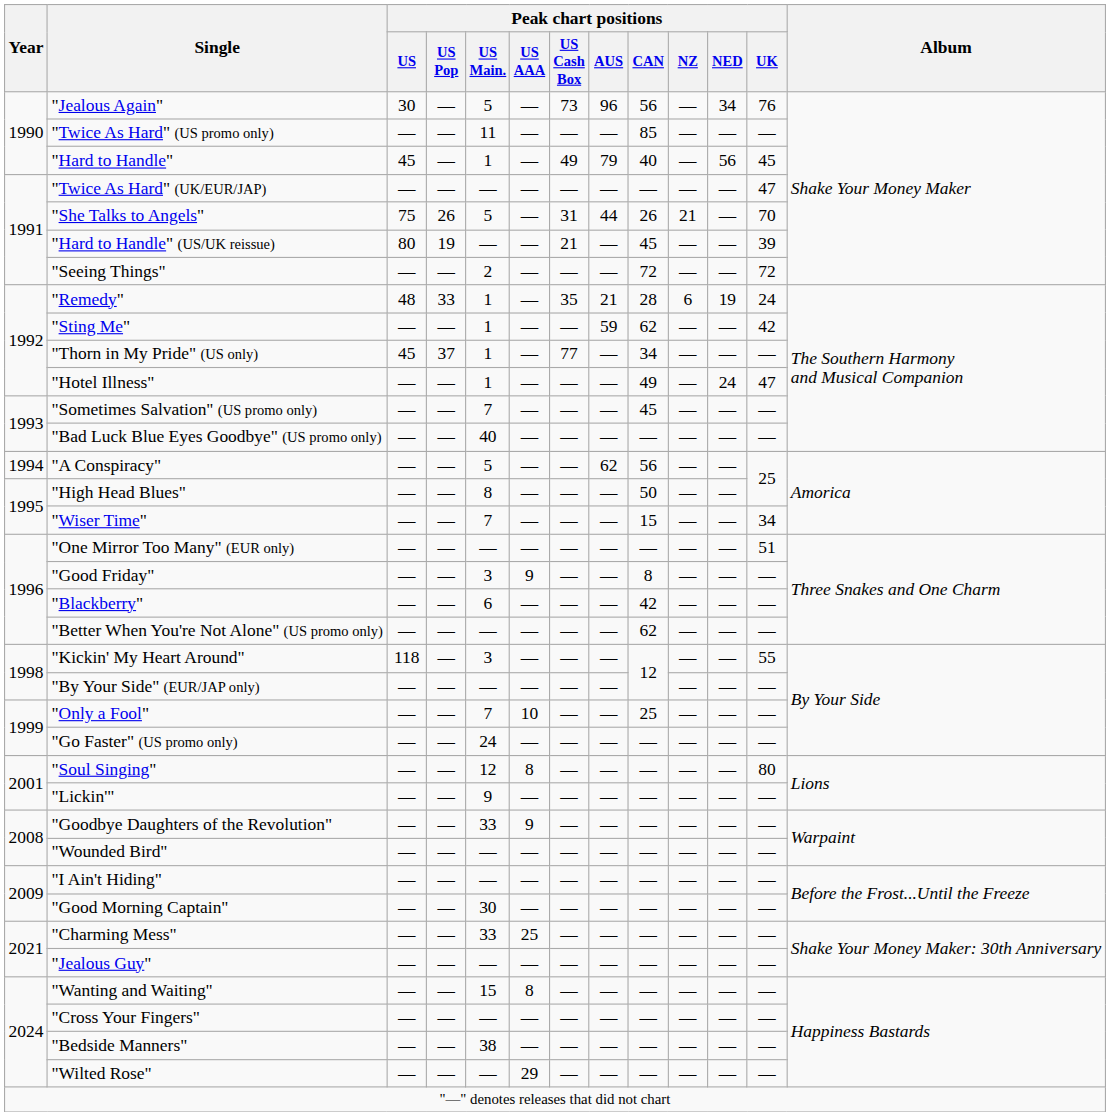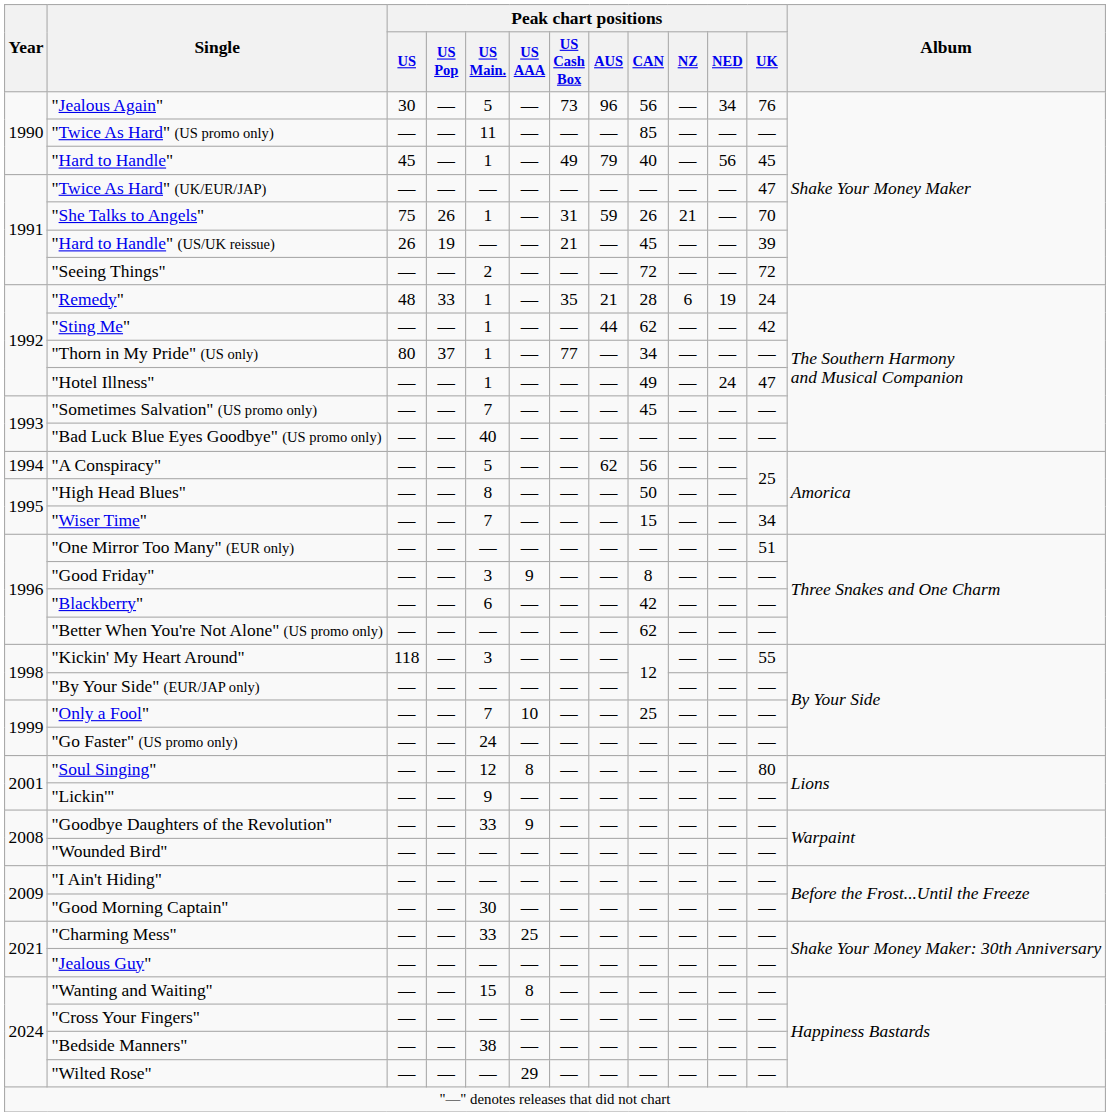 <table class="wikitable" style="text-align:center;">
 <tr>
 <th rowspan="2">Year</th>
 <th rowspan="2">Single</th>
 <th colspan="10">Peak chart positions</th>
 <th rowspan="2">Album</th>
 </tr>
 <tr style="font-size:smaller;">
 <th width="30"><a href='#'>US</a><br></th>
 <th width="30"><a href='#'>US Pop</a><br></th>
 <th width="30"><a href='#'>US Main.</a><br></th>
 <th width="30"><a href='#'>US AAA</a><br></th>
 <th width="30"><a href='#'>US Cash Box</a><br></th>
 <th width="30"><a href='#'>AUS</a><br></th>
 <th width="30"><a href='#'>CAN</a><br></th>
 <th width="30"><a href='#'>NZ</a><br></th>
 <th width="30"><a href='#'>NED</a><br></th>
 <th width="30"><a href='#'>UK</a><br></th>
 </tr>
 <tr>
 <td rowspan="3">1990</td>
 <td align="left">"<a href='#'>Jealous Again</a>"</td>
 <td>30</td>
 <td>—</td>
 <td>5</td>
 <td>—</td>
 <td>73</td>
 <td>96</td>
 <td>56</td>
 <td>—</td>
 <td>34</td>
 <td>76</td>
 <td align="left" rowspan="7"><em>Shake Your Money Maker</em></td>
 </tr>
 <tr>
 <td align="left">"<a href='#'>Twice As Hard</a>" <small>(US promo only)</small></td>
 <td>—</td>
 <td>—</td>
 <td>11</td>
 <td>—</td>
 <td>—</td>
 <td>—</td>
 <td>85</td>
 <td>—</td>
 <td>—</td>
 <td>—</td>
 </tr>
 <tr>
 <td align="left">"<a href='#'>Hard to Handle</a>"</td>
 <td>45</td>
 <td>—</td>
 <td>1</td>
 <td>—</td>
 <td>49</td>
 <td>79</td>
 <td>40</td>
 <td>—</td>
 <td>56</td>
 <td>45</td>
 </tr>
 <tr>
 <td rowspan="4">1991</td>
 <td align="left">"<a href='#'>Twice As Hard</a>" <small>(UK/EUR/JAP)</small></td>
 <td>—</td>
 <td>—</td>
 <td>—</td>
 <td>—</td>
 <td>—</td>
 <td>—</td>
 <td>—</td>
 <td>—</td>
 <td>—</td>
 <td>47</td>
 </tr>
 <tr>
 <td align="left">"<a href='#'>She Talks to Angels</a>"</td>
 <td>75</td>
 <td>26</td>
-<td>5</td>
+<td>1</td>
 <td>—</td>
 <td>31</td>
-<td>44</td>
+<td>59</td>
 <td>26</td>
 <td>21</td>
 <td>—</td>
 <td>70</td>
 </tr>
 <tr>
 <td align="left">"<a href='#'>Hard to Handle</a>" <small>(US/UK reissue)</small></td>
-<td>80</td>
+<td>26</td>
 <td>19</td>
 <td>—</td>
 <td>—</td>
 <td>21</td>
 <td>—</td>
 <td>45</td>
 <td>—</td>
 <td>—</td>
 <td>39</td>
 </tr>
 <tr>
 <td align="left">"Seeing Things"</td>
 <td>—</td>
 <td>—</td>
 <td>2</td>
 <td>—</td>
 <td>—</td>
 <td>—</td>
 <td>72</td>
 <td>—</td>
 <td>—</td>
 <td>72</td>
 </tr>
 <tr>
 <td rowspan="4">1992</td>
 <td align="left">"<a href='#'>Remedy</a>"</td>
 <td>48</td>
 <td>33</td>
 <td>1</td>
 <td>—</td>
 <td>35</td>
 <td>21</td>
 <td>28</td>
 <td>6</td>
 <td>19</td>
 <td>24</td>
 <td align="left" rowspan="6"><em>The Southern Harmony<br>and Musical Companion</em></td>
 </tr>
 <tr>
 <td align="left">"<a href='#'>Sting Me</a>"</td>
 <td>—</td>
 <td>—</td>
 <td>1</td>
 <td>—</td>
 <td>—</td>
-<td>59</td>
+<td>44</td>
 <td>62</td>
 <td>—</td>
 <td>—</td>
 <td>42</td>
 </tr>
 <tr>
 <td align="left">"Thorn in My Pride" <small>(US only)</small></td>
-<td>45</td>
+<td>80</td>
 <td>37</td>
 <td>1</td>
 <td>—</td>
 <td>77</td>
 <td>—</td>
 <td>34</td>
 <td>—</td>
 <td>—</td>
 <td>—</td>
 </tr>
 <tr>
 <td align="left">"Hotel Illness"</td>
 <td>—</td>
 <td>—</td>
 <td>1</td>
 <td>—</td>
 <td>—</td>
 <td>—</td>
 <td>49</td>
 <td>—</td>
 <td>24</td>
 <td>47</td>
 </tr>
 <tr>
 <td rowspan="2">1993</td>
 <td align="left">"Sometimes Salvation" <small>(US promo only)</small></td>
 <td>—</td>
 <td>—</td>
 <td>7</td>
 <td>—</td>
 <td>—</td>
 <td>—</td>
 <td>45</td>
 <td>—</td>
 <td>—</td>
 <td>—</td>
 </tr>
 <tr>
 <td align="left">"Bad Luck Blue Eyes Goodbye" <small>(US promo only)</small></td>
 <td>—</td>
 <td>—</td>
 <td>40</td>
 <td>—</td>
 <td>—</td>
 <td>—</td>
 <td>—</td>
 <td>—</td>
 <td>—</td>
 <td>—</td>
 </tr>
 <tr>
 <td>1994</td>
 <td align="left">"A Conspiracy"</td>
 <td>—</td>
 <td>—</td>
 <td>5</td>
 <td>—</td>
 <td>—</td>
 <td>62</td>
 <td>56</td>
 <td>—</td>
 <td>—</td>
 <td rowspan="2">25</td>
 <td align="left" rowspan="3"><em>Amorica</em></td>
 </tr>
 <tr>
 <td rowspan="2">1995</td>
 <td align="left">"High Head Blues"</td>
 <td>—</td>
 <td>—</td>
 <td>8</td>
 <td>—</td>
 <td>—</td>
 <td>—</td>
 <td>50</td>
 <td>—</td>
 <td>—</td>
 </tr>
 <tr>
 <td align="left">"<a href='#'>Wiser Time</a>"</td>
 <td>—</td>
 <td>—</td>
 <td>7</td>
 <td>—</td>
 <td>—</td>
 <td>—</td>
 <td>15</td>
 <td>—</td>
 <td>—</td>
 <td>34</td>
 </tr>
 <tr>
 <td rowspan="4">1996</td>
 <td align="left">"One Mirror Too Many" <small>(EUR only)</small></td>
 <td>—</td>
 <td>—</td>
 <td>—</td>
 <td>—</td>
 <td>—</td>
 <td>—</td>
 <td>—</td>
 <td>—</td>
 <td>—</td>
 <td>51</td>
 <td align="left" rowspan="4"><em>Three Snakes and One Charm</em></td>
 </tr>
 <tr>
 <td align="left">"Good Friday"</td>
 <td>—</td>
 <td>—</td>
 <td>3</td>
 <td>9</td>
 <td>—</td>
 <td>—</td>
 <td>8</td>
 <td>—</td>
 <td>—</td>
 <td>—</td>
 </tr>
 <tr>
 <td align="left">"<a href='#'>Blackberry</a>"</td>
 <td>—</td>
 <td>—</td>
 <td>6</td>
 <td>—</td>
 <td>—</td>
 <td>—</td>
 <td>42</td>
 <td>—</td>
 <td>—</td>
 <td>—</td>
 </tr>
 <tr>
 <td align="left">"Better When You're Not Alone" <small>(US promo only)</small></td>
 <td>—</td>
 <td>—</td>
 <td>—</td>
 <td>—</td>
 <td>—</td>
 <td>—</td>
 <td>62</td>
 <td>—</td>
 <td>—</td>
 <td>—</td>
 </tr>
 <tr>
 <td rowspan="2">1998</td>
 <td align="left">"Kickin' My Heart Around"</td>
 <td>118</td>
 <td>—</td>
 <td>3</td>
 <td>—</td>
 <td>—</td>
 <td>—</td>
 <td rowspan="2">12</td>
 <td>—</td>
 <td>—</td>
 <td>55</td>
 <td align="left" rowspan="4"><em>By Your Side</em></td>
 </tr>
 <tr>
 <td align="left">"By Your Side" <small>(EUR/JAP only)</small></td>
 <td>—</td>
 <td>—</td>
 <td>—</td>
 <td>—</td>
 <td>—</td>
 <td>—</td>
 <td>—</td>
 <td>—</td>
 <td>—</td>
 </tr>
 <tr>
 <td rowspan="2">1999</td>
 <td align="left">"<a href='#'>Only a Fool</a>"</td>
 <td>—</td>
 <td>—</td>
 <td>7</td>
 <td>10</td>
 <td>—</td>
 <td>—</td>
 <td>25</td>
 <td>—</td>
 <td>—</td>
 <td>—</td>
 </tr>
 <tr>
 <td align="left">"Go Faster" <small>(US promo only)</small></td>
 <td>—</td>
 <td>—</td>
 <td>24</td>
 <td>—</td>
 <td>—</td>
 <td>—</td>
 <td>—</td>
 <td>—</td>
 <td>—</td>
 <td>—</td>
 </tr>
 <tr>
 <td rowspan="2">2001</td>
 <td align="left">"<a href='#'>Soul Singing</a>"</td>
 <td>—</td>
 <td>—</td>
 <td>12</td>
 <td>8</td>
 <td>—</td>
 <td>—</td>
 <td>—</td>
 <td>—</td>
 <td>—</td>
 <td>80</td>
 <td align="left" rowspan="2"><em>Lions</em></td>
 </tr>
 <tr>
 <td align="left">"Lickin'"</td>
 <td>—</td>
 <td>—</td>
 <td>9</td>
 <td>—</td>
 <td>—</td>
 <td>—</td>
 <td>—</td>
 <td>—</td>
 <td>—</td>
 <td>—</td>
 </tr>
 <tr>
 <td rowspan="2">2008</td>
 <td align="left">"Goodbye Daughters of the Revolution"</td>
 <td>—</td>
 <td>—</td>
 <td>33</td>
 <td>9</td>
 <td>—</td>
 <td>—</td>
 <td>—</td>
 <td>—</td>
 <td>—</td>
 <td>—</td>
 <td align="left" rowspan="2"><em>Warpaint</em></td>
 </tr>
 <tr>
 <td align="left">"Wounded Bird"</td>
 <td>—</td>
 <td>—</td>
 <td>—</td>
 <td>—</td>
 <td>—</td>
 <td>—</td>
 <td>—</td>
 <td>—</td>
 <td>—</td>
 <td>—</td>
 </tr>
 <tr>
 <td rowspan="2">2009</td>
 <td align="left">"I Ain't Hiding"</td>
 <td>—</td>
 <td>—</td>
 <td>—</td>
 <td>—</td>
 <td>—</td>
 <td>—</td>
 <td>—</td>
 <td>—</td>
 <td>—</td>
 <td>—</td>
 <td align="left" rowspan="2"><em>Before the Frost...Until the Freeze</em></td>
 </tr>
 <tr>
 <td align="left">"Good Morning Captain"</td>
 <td>—</td>
 <td>—</td>
 <td>30</td>
 <td>—</td>
 <td>—</td>
 <td>—</td>
 <td>—</td>
 <td>—</td>
 <td>—</td>
 <td>—</td>
 </tr>
 <tr>
 <td rowspan=2>2021</td>
 <td align="left">"Charming Mess"</td>
 <td>—</td>
 <td>—</td>
 <td>33</td>
 <td>25</td>
 <td>—</td>
 <td>—</td>
 <td>—</td>
 <td>—</td>
 <td>—</td>
 <td>—</td>
 <td rowspan=2><em>Shake Your Money Maker: 30th Anniversary</em></td>
 </tr>
 <tr>
 <td align="left">"<a href='#'>Jealous Guy</a>"</td>
 <td>—</td>
 <td>—</td>
 <td>—</td>
 <td>—</td>
 <td>—</td>
 <td>—</td>
 <td>—</td>
 <td>—</td>
 <td>—</td>
 <td>—</td>
 </tr>
 <tr>
 <td rowspan="4">2024</td>
 <td align="left">"Wanting and Waiting"</td>
 <td>—</td>
 <td>—</td>
 <td>15</td>
 <td>8</td>
 <td>—</td>
 <td>—</td>
 <td>—</td>
 <td>—</td>
 <td>—</td>
 <td>—</td>
 <td align="left" rowspan="4"><em>Happiness Bastards</em></td>
 </tr>
 <tr>
 <td align="left">"Cross Your Fingers"</td>
 <td>—</td>
 <td>—</td>
 <td>—</td>
 <td>—</td>
 <td>—</td>
 <td>—</td>
 <td>—</td>
 <td>—</td>
 <td>—</td>
 <td>—</td>
 </tr>
 <tr>
 <td align="left">"Bedside Manners"</td>
 <td>—</td>
 <td>—</td>
 <td>38</td>
 <td>—</td>
 <td>—</td>
 <td>—</td>
 <td>—</td>
 <td>—</td>
 <td>—</td>
 <td>—</td>
 </tr>
 <tr>
 <td align="left">"Wilted Rose" </td>
 <td>—</td>
 <td>—</td>
 <td>—</td>
 <td>29</td>
 <td>—</td>
 <td>—</td>
 <td>—</td>
 <td>—</td>
 <td>—</td>
 <td>—</td>
 </tr>
 <tr>
 <td colspan="15" style="font-size:85%">"—" denotes releases that did not chart</td>
 </tr>
 </table>
